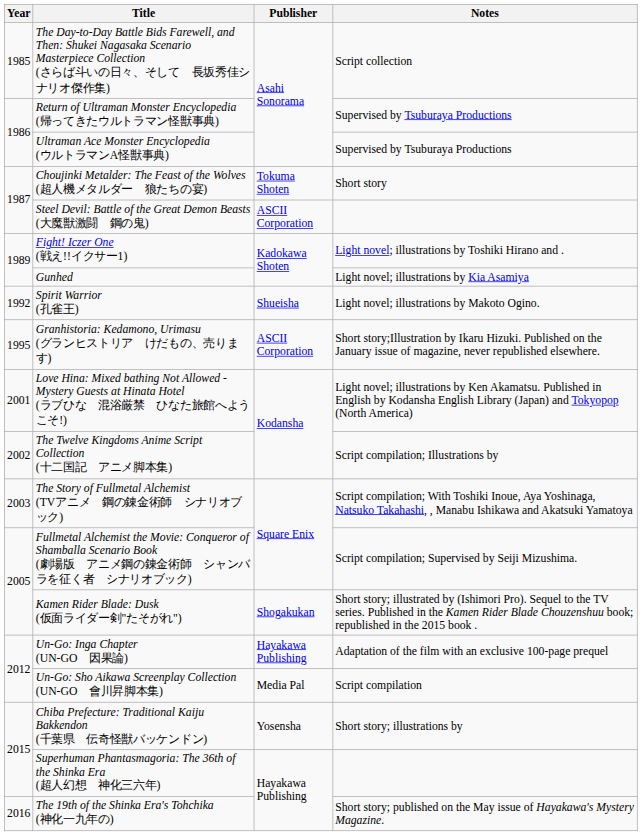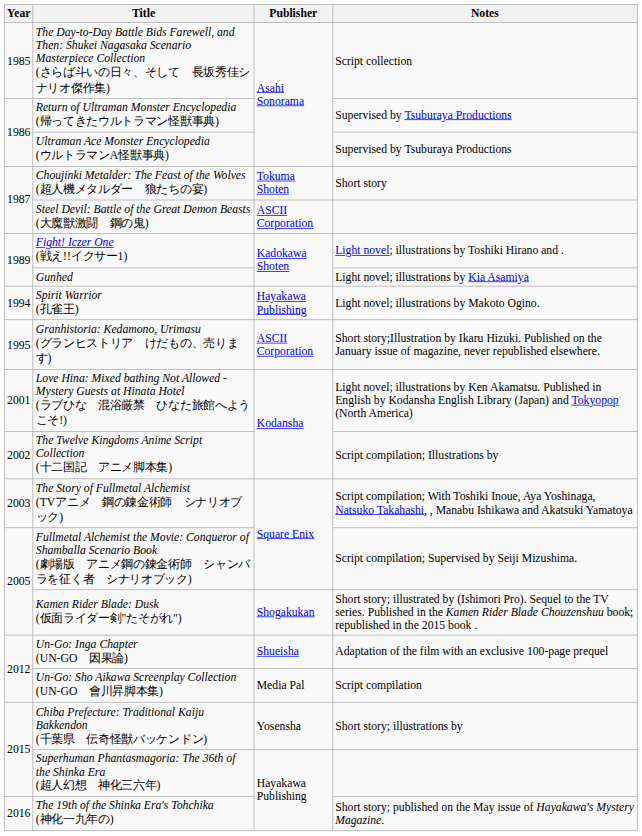 <table class="wikitable">
 <tr>
 <th>Year</th>
 <th>Title</th>
 <th>Publisher</th>
 <th>Notes</th>
 </tr>
 <tr>
 <td>1985</td>
 <td><em>The Day-to-Day Battle Bids Farewell, and Then: Shukei Nagasaka Scenario Masterpiece Collection</em><br>(さらば斗いの日々、そして　長坂秀佳シナリオ傑作集)</td>
 <td rowspan="3"><a href='#'>Asahi Sonorama</a></td>
 <td>Script collection</td>
 </tr>
 <tr>
 <td rowspan="2">1986</td>
 <td {{Nihongo><em>Return of Ultraman Monster Encyclopedia</em><br>(帰ってきたウルトラマン怪獣事典)</td>
 <td>Supervised by <a href='#'>Tsuburaya Productions</a></td>
 </tr>
 <tr>
 <td><em>Ultraman Ace Monster Encyclopedia</em><br>(ウルトラマンA怪獣事典)</td>
 <td>Supervised by Tsuburaya Productions</td>
 </tr>
 <tr>
 <td rowspan="2">1987</td>
 <td><em>Choujinki Metalder: The Feast of the Wolves</em><br>(超人機メタルダー　狼たちの宴)</td>
 <td><a href='#'>Tokuma Shoten</a></td>
 <td>Short story</td>
 </tr>
 <tr>
 <td><em>Steel Devil: Battle of the Great Demon Beasts</em><br>(大魔獣激闘　鋼の鬼)</td>
 <td><a href='#'>ASCII Corporation</a></td>
 <td></td>
 </tr>
 <tr>
 <td rowspan=2>1989</td>
 <td><em><a href='#'>Fight! Iczer One</a></em><br>(戦え!!イクサー1)</td>
 <td rowspan="2"><a href='#'>Kadokawa Shoten</a></td>
 <td><a href='#'>Light novel</a>; illustrations by Toshiki Hirano and .</td>
 </tr>
 <tr>
 <td><em>Gunhed</em></td>
 <td>Light novel; illustrations by <a href='#'>Kia Asamiya</a></td>
 </tr>
 <tr>
-<td>1992</td>
+<td>1994</td>
 <td><em>Spirit Warrior</em><br>(孔雀王)</td>
-<td><a href='#'>Shueisha</a></td>
+<td><a href='#'>Hayakawa Publishing</a></td>
 <td>Light novel; illustrations by Makoto Ogino.</td>
 </tr>
 <tr>
 <td>1995</td>
 <td><em>Granhistoria: Kedamono, Urimasu</em><br>(グランヒストリア　けだもの、売ります)</td>
 <td><a href='#'>ASCII Corporation</a></td>
 <td>Short story;Illustration by Ikaru Hizuki. Published on the January issue of  magazine, never republished elsewhere.</td>
 </tr>
 <tr>
 <td>2001</td>
 <td><em>Love Hina: Mixed bathing Not Allowed - Mystery Guests at Hinata Hotel</em><br>(ラブひな　混浴厳禁　ひなた旅館へようこそ!)</td>
 <td rowspan=2><a href='#'>Kodansha</a></td>
 <td>Light novel; illustrations by Ken Akamatsu. Published in English by Kodansha English Library (Japan) and <a href='#'>Tokyopop</a> (North America)</td>
 </tr>
 <tr>
 <td>2002</td>
 <td><em>The Twelve Kingdoms Anime Script Collection</em><br>(十二国記　アニメ脚本集)</td>
 <td>Script compilation; Illustrations by </td>
 </tr>
 <tr>
 <td>2003</td>
 <td><em>The Story of Fullmetal Alchemist</em><br>(TVアニメ　鋼の錬金術師　シナリオブック)</td>
 <td rowspan="2"><a href='#'>Square Enix</a></td>
 <td>Script compilation; With Toshiki Inoue, Aya Yoshinaga, <a href='#'>Natsuko Takahashi</a>, , Manabu Ishikawa and Akatsuki Yamatoya</td>
 </tr>
 <tr>
 <td rowspan=2>2005</td>
 <td><em>Fullmetal Alchemist the Movie: Conqueror of Shamballa Scenario Book</em><br>(劇場版　アニメ鋼の錬金術師　シャンバラを征く者　シナリオブック)</td>
 <td>Script compilation; Supervised by Seiji Mizushima.</td>
 </tr>
 <tr>
 <td><em>Kamen Rider Blade: Dusk</em><br>(仮面ライダー剣"たそがれ")</td>
 <td><a href='#'>Shogakukan</a></td>
 <td>Short story; illustrated by  (Ishimori Pro). Sequel to the TV series. Published in the <em>Kamen Rider Blade Chouzenshuu</em> book; republished in the 2015 book .</td>
 </tr>
 <tr>
 <td rowspan="2">2012</td>
 <td><em>Un-Go: Inga Chapter</em><br>(UN-GO　因果論)</td>
-<td><a href='#'>Hayakawa Publishing</a></td>
+<td><a href='#'>Shueisha</a></td>
 <td>Adaptation of the film with an exclusive 100-page prequel</td>
 </tr>
 <tr>
 <td><em>Un-Go: Sho Aikawa Screenplay Collection</em><br>(UN-GO　會川昇脚本集)</td>
 <td>Media Pal</td>
 <td>Script compilation</td>
 </tr>
 <tr>
 <td rowspan="2">2015</td>
 <td><em>Chiba Prefecture: Traditional Kaiju Bakkendon</em><br>(千葉県　伝奇怪獣バッケンドン)</td>
 <td>Yosensha</td>
 <td>Short story; illustrations by </td>
 </tr>
 <tr>
 <td><em>Superhuman Phantasmagoria: The 36th of the Shinka Era</em><br>(超人幻想　神化三六年)</td>
 <td rowspan="2">Hayakawa Publishing</td>
 <td></td>
 </tr>
 <tr>
 <td>2016</td>
 <td><em>The 19th of the Shinka Era's Tohchika</em><br>(神化一九年の)</td>
 <td>Short story; published on the May issue of <em>Hayakawa's Mystery Magazine</em>.</td>
 </tr>
 </table>
